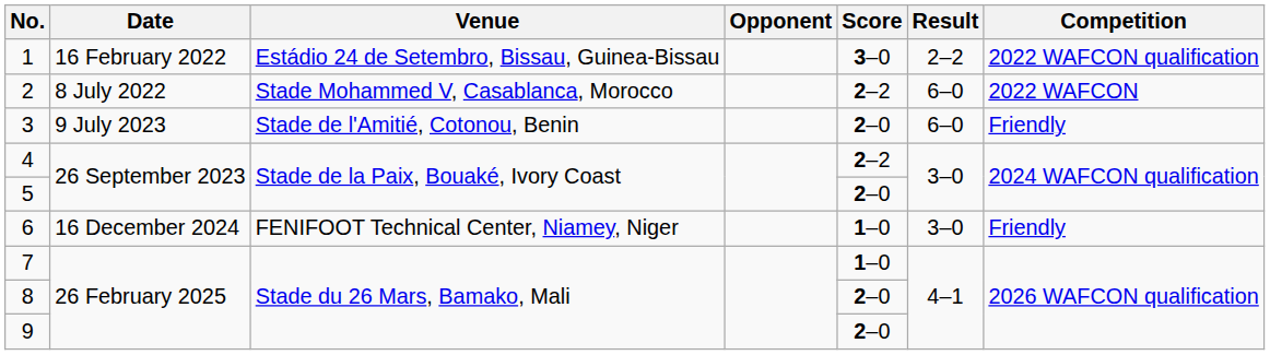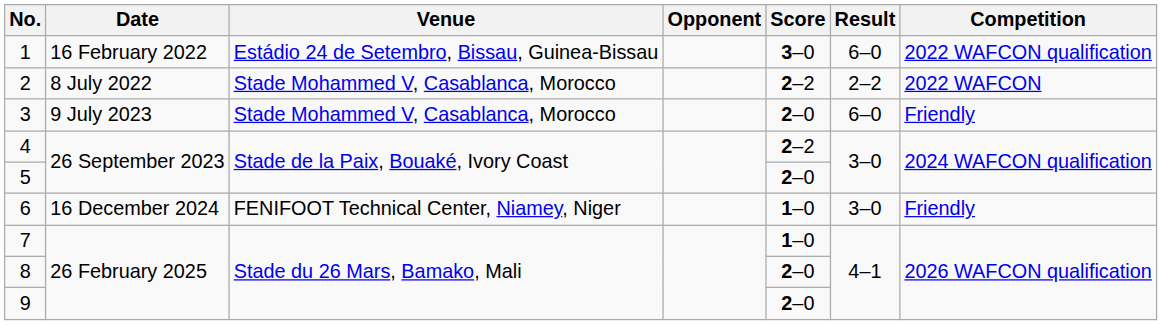 <table class="wikitable sortable">
 <tr>
 <th scope="col">No.</th>
 <th scope="col">Date</th>
 <th scope="col">Venue</th>
 <th scope="col">Opponent</th>
 <th scope="col">Score</th>
 <th scope="col">Result</th>
 <th scope="col">Competition</th>
 </tr>
 <tr>
 <td style="text-align:center">1</td>
 <td>16 February 2022</td>
 <td><a href='#'>Estádio 24 de Setembro</a>, <a href='#'>Bissau</a>, Guinea-Bissau</td>
 <td></td>
 <td style="text-align:center"><strong>3</strong>–0</td>
-<td style="text-align:center">2–2</td>
+<td style="text-align:center">6–0</td>
 <td><a href='#'>2022 WAFCON qualification</a></td>
 </tr>
 <tr>
 <td style="text-align:center">2</td>
 <td>8 July 2022</td>
 <td><a href='#'>Stade Mohammed V</a>, <a href='#'>Casablanca</a>, Morocco</td>
 <td></td>
 <td style="text-align:center"><strong>2</strong>–2</td>
-<td style="text-align:center">6–0</td>
+<td style="text-align:center">2–2</td>
 <td><a href='#'>2022 WAFCON</a></td>
 </tr>
 <tr>
 <td style="text-align:center">3</td>
 <td>9 July 2023</td>
-<td><a href='#'>Stade de l'Amitié</a>, <a href='#'>Cotonou</a>, Benin</td>
+<td><a href='#'>Stade Mohammed V</a>, <a href='#'>Casablanca</a>, Morocco</td>
 <td></td>
 <td style="text-align:center"><strong>2</strong>–0</td>
 <td style="text-align:center">6–0</td>
 <td><a href='#'>Friendly</a></td>
 </tr>
 <tr>
 <td style="text-align:center">4</td>
 <td rowspan=2>26 September 2023</td>
 <td rowspan=2><a href='#'>Stade de la Paix</a>, <a href='#'>Bouaké</a>, Ivory Coast</td>
 <td rowspan=2></td>
 <td style="text-align:center"><strong>2</strong>–2</td>
 <td style="text-align:center" rowspan=2>3–0</td>
 <td rowspan=2><a href='#'>2024 WAFCON qualification</a></td>
 </tr>
 <tr>
 <td style="text-align:center">5</td>
 <td style="text-align:center"><strong>2</strong>–0</td>
 </tr>
 <tr>
 <td style="text-align:center">6</td>
 <td>16 December 2024</td>
 <td>FENIFOOT Technical Center, <a href='#'>Niamey</a>, Niger</td>
 <td></td>
 <td style="text-align:center"><strong>1</strong>–0</td>
 <td style="text-align:center">3–0</td>
 <td><a href='#'>Friendly</a></td>
 </tr>
 <tr>
 <td style="text-align:center">7</td>
 <td rowspan=3>26 February 2025</td>
 <td rowspan=3><a href='#'>Stade du 26 Mars</a>, <a href='#'>Bamako</a>, Mali</td>
 <td rowspan=3></td>
 <td style="text-align:center"><strong>1</strong>–0</td>
 <td rowspan=3 style="text-align:center">4–1</td>
 <td rowspan=3><a href='#'>2026 WAFCON qualification</a></td>
 </tr>
 <tr>
 <td style="text-align:center">8</td>
 <td style="text-align:center"><strong>2</strong>–0</td>
 </tr>
 <tr>
 <td style="text-align:center">9</td>
 <td style="text-align:center"><strong>2</strong>–0</td>
 </tr>
 </table>
